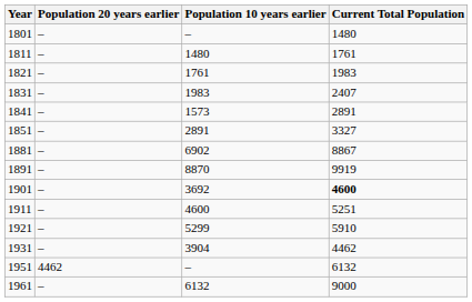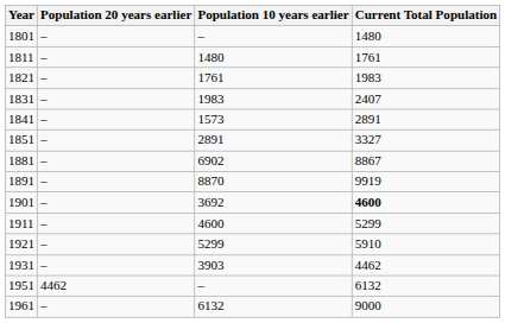 <table class="wikitable sortable">
 <tr>
 <th>Year</th>
 <th>Population 20 years earlier</th>
 <th>Population 10 years earlier</th>
 <th>Current Total Population</th>
 </tr>
 <tr>
 <td>1801</td>
 <td>–</td>
 <td>–</td>
 <td>1480</td>
 </tr>
 <tr>
 <td>1811</td>
 <td>–</td>
 <td>1480</td>
 <td>1761</td>
 </tr>
 <tr>
 <td>1821</td>
 <td>–</td>
 <td>1761</td>
 <td>1983</td>
 </tr>
 <tr>
 <td>1831</td>
 <td>–</td>
 <td>1983</td>
 <td>2407</td>
 </tr>
 <tr>
 <td>1841</td>
 <td>–</td>
 <td>1573</td>
 <td>2891</td>
 </tr>
 <tr>
 <td>1851</td>
 <td>–</td>
 <td>2891</td>
 <td>3327</td>
 </tr>
 <tr>
 <td>1881</td>
 <td>–</td>
 <td>6902</td>
 <td>8867</td>
 </tr>
 <tr>
 <td>1891</td>
 <td>–</td>
 <td>8870</td>
 <td>9919</td>
 </tr>
 <tr>
 <td>1901</td>
 <td>–</td>
 <td>3692</td>
 <td><strong>4600</strong></td>
 </tr>
 <tr>
 <td>1911</td>
 <td>–</td>
 <td>4600</td>
-<td>5251</td>
+<td>5299</td>
 </tr>
 <tr>
 <td>1921</td>
 <td>–</td>
 <td>5299</td>
 <td>5910</td>
 </tr>
 <tr>
 <td>1931</td>
 <td>–</td>
-<td>3904</td>
+<td>3903</td>
 <td>4462</td>
 </tr>
 <tr>
 <td>1951</td>
 <td>4462</td>
 <td>–</td>
 <td>6132</td>
 </tr>
 <tr>
 <td>1961</td>
 <td>–</td>
 <td>6132</td>
 <td>9000</td>
 </tr>
 </table>
